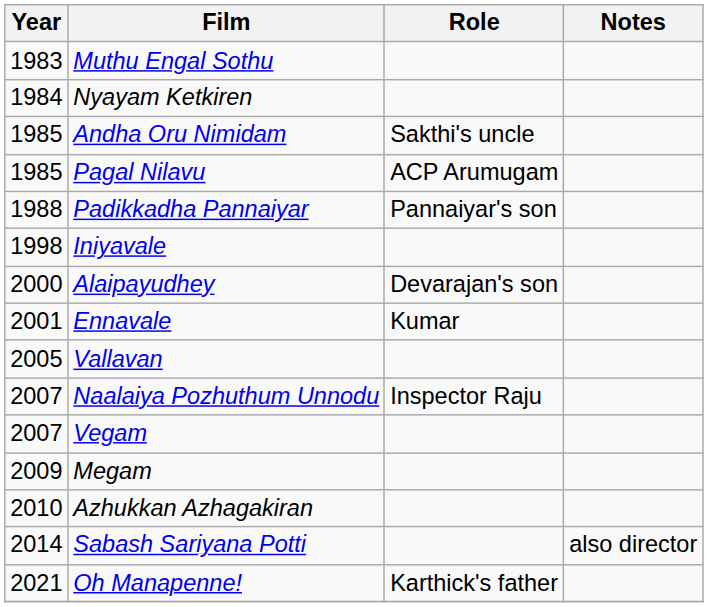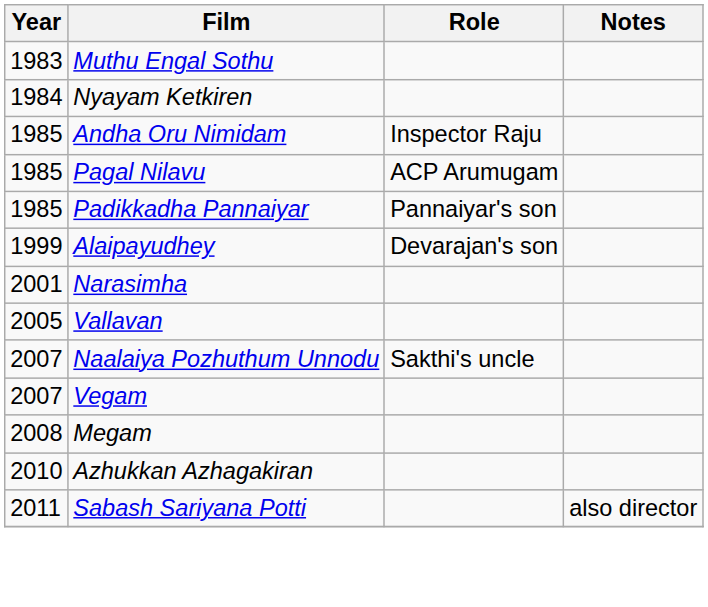 <table class="wikitable sortable">
 <tr>
 <th>Year</th>
 <th>Film</th>
 <th>Role</th>
 <th class="unsortable">Notes</th>
 </tr>
 <tr>
 <td>1983</td>
 <td><em><a href='#'>Muthu Engal Sothu</a></em></td>
 <td></td>
 <td></td>
 </tr>
 <tr>
 <td>1984</td>
 <td><em>Nyayam Ketkiren</em></td>
 <td></td>
 <td></td>
 </tr>
 <tr>
 <td>1985</td>
 <td><em><a href='#'>Andha Oru Nimidam</a></em></td>
-<td>Sakthi's uncle</td>
+<td>Inspector Raju</td>
 <td></td>
 </tr>
 <tr>
 <td>1985</td>
 <td><em><a href='#'>Pagal Nilavu</a></em></td>
 <td>ACP Arumugam</td>
 <td></td>
 </tr>
 <tr>
-<td>1988</td>
+<td>1985</td>
 <td><em><a href='#'>Padikkadha Pannaiyar</a></em></td>
 <td>Pannaiyar's son</td>
 <td></td>
 </tr>
 <tr>
-<td>1998</td>
-<td><em><a href='#'>Iniyavale</a></em></td>
-<td></td>
-<td></td>
-</tr>
-<tr>
-<td>2000</td>
+<td>1999</td>
 <td><em><a href='#'>Alaipayudhey</a></em></td>
 <td>Devarajan's son</td>
 <td></td>
 </tr>
 <tr>
 <td>2001</td>
-<td><em><a href='#'>Ennavale</a></em></td>
-<td>Kumar</td>
+<td><em><a href='#'>Narasimha</a></em></td>
+<td></td>
 <td></td>
 </tr>
 <tr>
 <td>2005</td>
 <td><em><a href='#'>Vallavan</a></em></td>
 <td></td>
 <td></td>
 </tr>
 <tr>
 <td>2007</td>
 <td><em><a href='#'>Naalaiya Pozhuthum Unnodu</a></em></td>
-<td>Inspector Raju</td>
+<td>Sakthi's uncle</td>
 <td></td>
 </tr>
 <tr>
 <td>2007</td>
 <td><em><a href='#'>Vegam</a></em></td>
 <td></td>
 <td></td>
 </tr>
 <tr>
-<td>2009</td>
+<td>2008</td>
 <td><em>Megam</em></td>
 <td></td>
 <td></td>
 </tr>
 <tr>
 <td>2010</td>
 <td><em>Azhukkan Azhagakiran</em></td>
 <td></td>
 <td></td>
 </tr>
 <tr>
-<td>2014</td>
+<td>2011</td>
 <td><em><a href='#'>Sabash Sariyana Potti</a></em></td>
 <td></td>
 <td>also director</td>
 </tr>
 <tr>
-<td>2021</td>
-<td><em><a href='#'>Oh Manapenne!</a></em></td>
-<td>Karthick's father</td>
-<td></td>
-</tr>
-<tr>
 </tr>
 </table>
